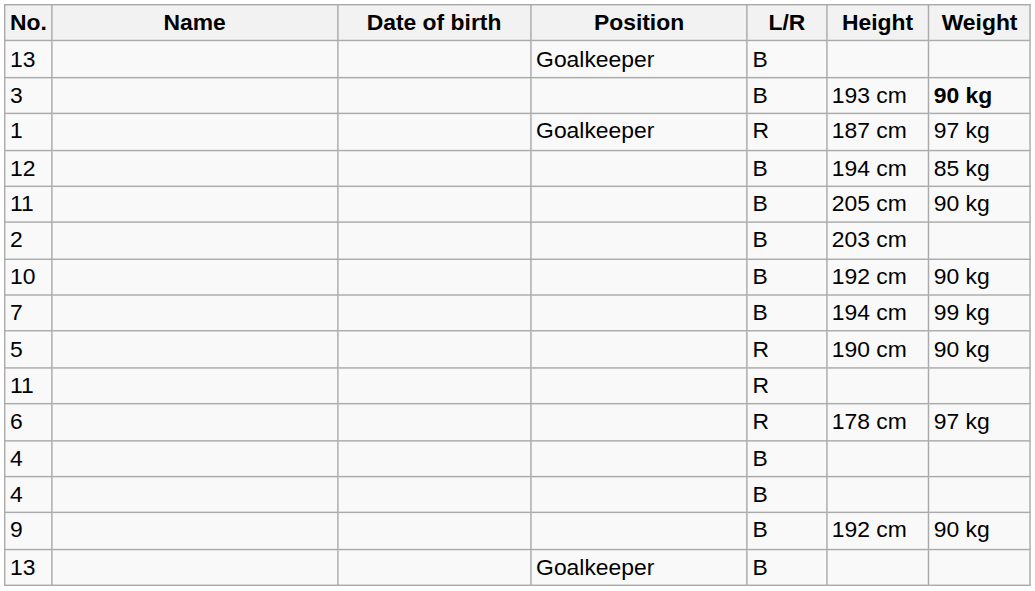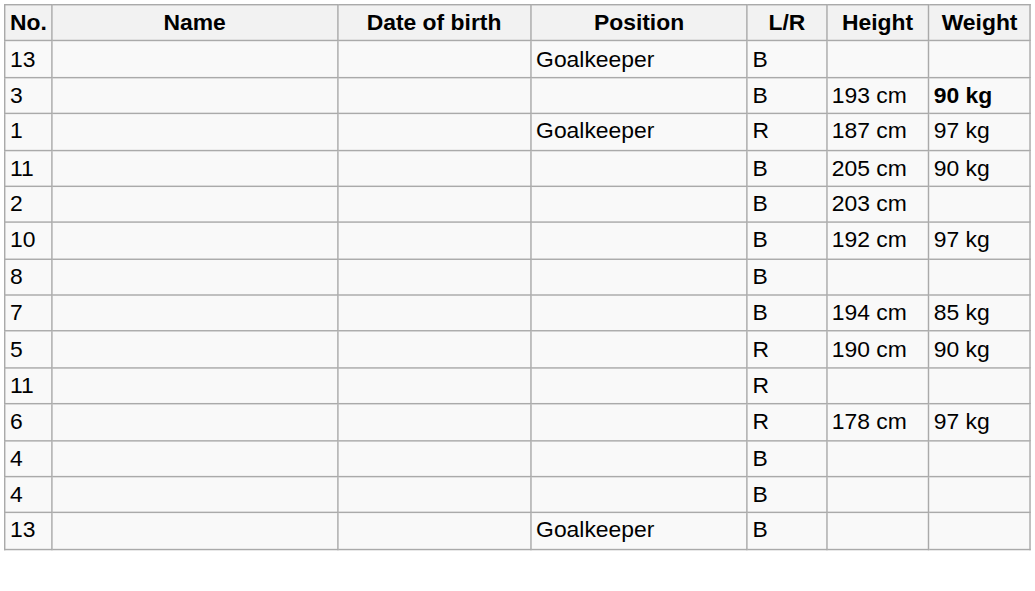 <table class="wikitable sortable" style=font-size:100%; text-align:center;>
 <tr>
 <th>No.</th>
 <th style=width:12em>Name</th>
 <th style=width:8em>Date of birth</th>
 <th style=width:9em>Position</th>
 <th style=width:3em>L/R</th>
 <th style=width:4em>Height</th>
 <th style=width:4em>Weight</th>
 </tr>
 <tr>
 <td>13</td>
 <td align=left></td>
 <td align=right></td>
 <td>Goalkeeper</td>
 <td>B</td>
 <td></td>
 <td></td>
 </tr>
 <tr>
 <td>3</td>
 <td align=left></td>
 <td align=right></td>
 <td></td>
 <td>B</td>
 <td>193 cm</td>
 <td><strong>90 kg</strong></td>
 </tr>
 <tr>
 <td>1</td>
 <td align=left></td>
 <td align=right></td>
 <td>Goalkeeper</td>
 <td>R</td>
 <td>187 cm</td>
 <td>97 kg</td>
 </tr>
 <tr>
-<td>12</td>
-<td align=left></td>
-<td align=right></td>
-<td></td>
-<td>B</td>
-<td>194 cm</td>
-<td>85 kg</td>
-</tr>
-<tr>
 <td>11</td>
 <td align=left></td>
 <td align=right></td>
 <td></td>
 <td>B</td>
 <td>205 cm</td>
 <td>90 kg</td>
 </tr>
 <tr>
 <td>2</td>
 <td align=left></td>
 <td align=right></td>
 <td></td>
 <td>B</td>
 <td>203 cm</td>
 <td></td>
 </tr>
 <tr>
 <td>10</td>
 <td align=left></td>
 <td align=right></td>
 <td></td>
 <td>B</td>
 <td>192 cm</td>
-<td>90 kg</td>
+<td>97 kg</td>
+</tr>
+<tr>
+<td>8</td>
+<td align=left></td>
+<td align=right></td>
+<td></td>
+<td>B</td>
+<td></td>
+<td></td>
 </tr>
 <tr>
 <td>7</td>
 <td align=left></td>
 <td align=right></td>
 <td></td>
 <td>B</td>
 <td>194 cm</td>
-<td>99 kg</td>
+<td>85 kg</td>
 </tr>
 <tr>
 <td>5</td>
 <td align=left></td>
 <td align=right></td>
 <td></td>
 <td>R</td>
 <td>190 cm</td>
 <td>90 kg</td>
 </tr>
 <tr>
 <td>11</td>
 <td align=left></td>
 <td align=right></td>
 <td></td>
 <td>R</td>
 <td></td>
 <td></td>
 </tr>
 <tr>
 <td>6</td>
 <td align=left></td>
 <td align=right></td>
 <td></td>
 <td>R</td>
 <td>178 cm</td>
 <td>97 kg</td>
 </tr>
 <tr>
 <td>4</td>
 <td align=left></td>
 <td align=right></td>
 <td></td>
 <td>B</td>
 <td></td>
 <td></td>
 </tr>
 <tr>
 <td>4</td>
 <td align=left></td>
 <td align=right></td>
 <td></td>
 <td>B</td>
 <td></td>
 <td></td>
 </tr>
 <tr>
-<td>9</td>
-<td align=left></td>
-<td align=right></td>
-<td></td>
-<td>B</td>
-<td>192 cm</td>
-<td>90 kg</td>
-</tr>
-<tr>
 <td>13</td>
 <td align=left></td>
 <td align=right></td>
 <td>Goalkeeper</td>
 <td>B</td>
 <td></td>
 <td></td>
 </tr>
 </table>
